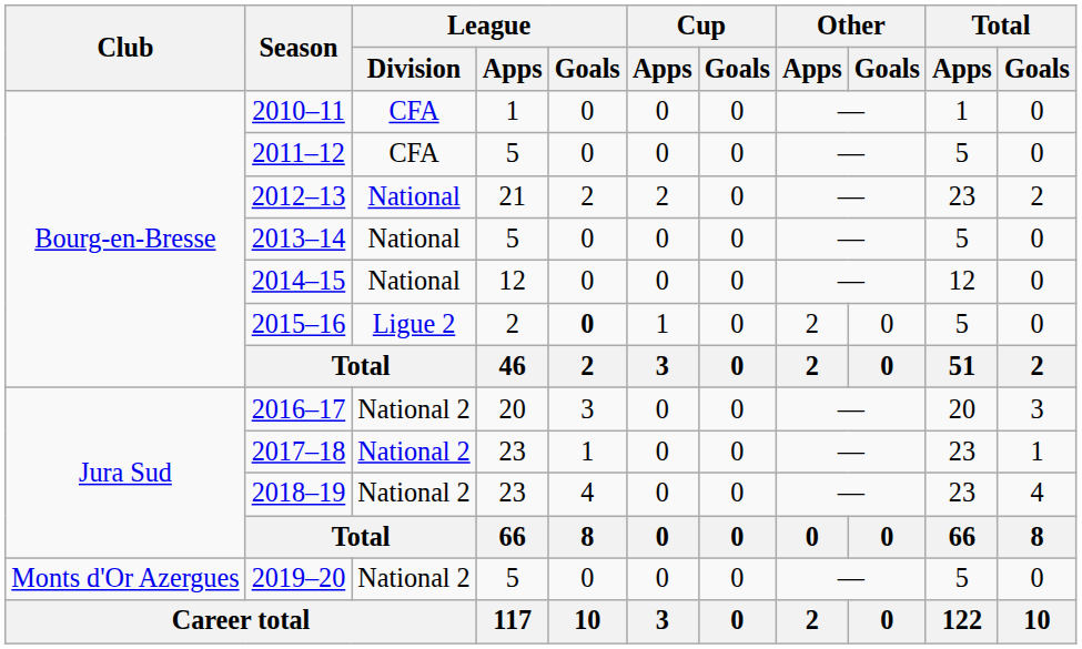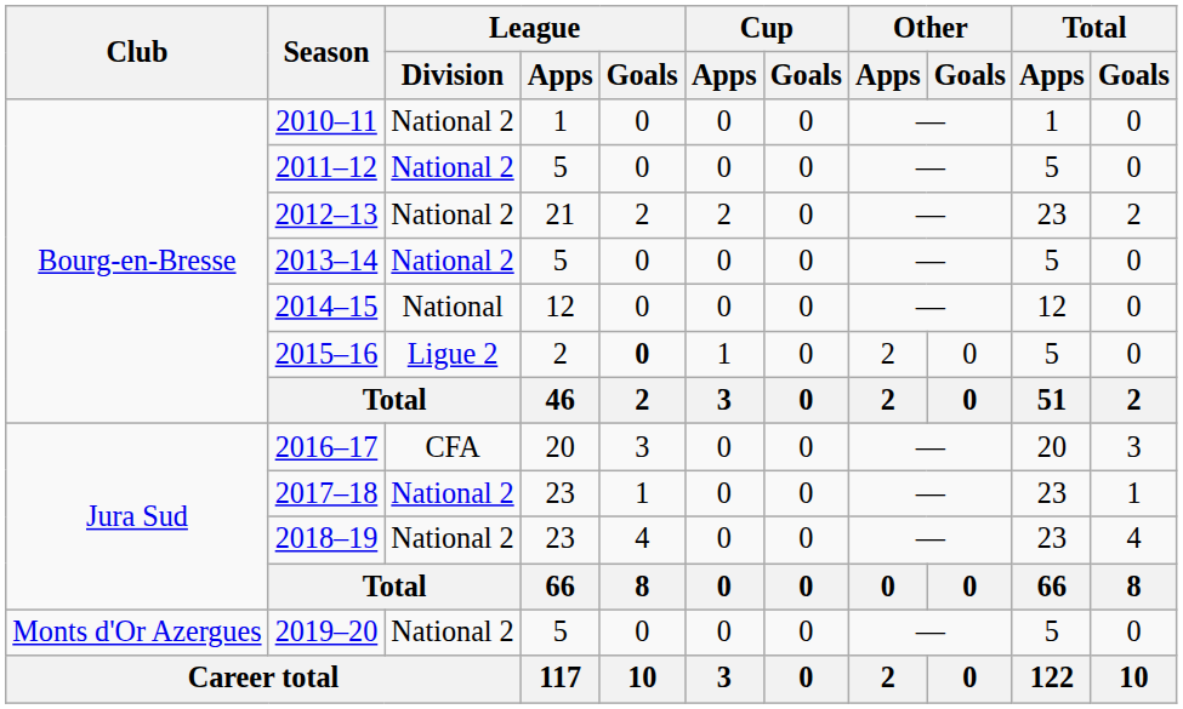 <table class="wikitable" style="text-align: center">
 <tr>
 <th rowspan="2">Club</th>
 <th rowspan="2">Season</th>
 <th colspan="3">League</th>
 <th colspan="2">Cup</th>
 <th colspan="2">Other</th>
 <th colspan="2">Total</th>
 </tr>
 <tr>
 <th>Division</th>
 <th>Apps</th>
 <th>Goals</th>
 <th>Apps</th>
 <th>Goals</th>
 <th>Apps</th>
 <th>Goals</th>
 <th>Apps</th>
 <th>Goals</th>
 </tr>
 <tr>
 <td rowspan="7"><a href='#'>Bourg-en-Bresse</a></td>
 <td><a href='#'>2010–11</a></td>
-<td><a href='#'>CFA</a></td>
+<td>National 2</td>
 <td>1</td>
 <td>0</td>
 <td>0</td>
 <td>0</td>
 <td colspan="2">—</td>
 <td>1</td>
 <td>0</td>
 </tr>
 <tr>
 <td><a href='#'>2011–12</a></td>
-<td>CFA</td>
+<td><a href='#'>National 2</a></td>
 <td>5</td>
 <td>0</td>
 <td>0</td>
 <td>0</td>
 <td colspan="2">—</td>
 <td>5</td>
 <td>0</td>
 </tr>
 <tr>
 <td><a href='#'>2012–13</a></td>
-<td><a href='#'>National</a></td>
+<td>National 2</td>
 <td>21</td>
 <td>2</td>
 <td>2</td>
 <td>0</td>
 <td colspan="2">—</td>
 <td>23</td>
 <td>2</td>
 </tr>
 <tr>
 <td><a href='#'>2013–14</a></td>
-<td>National</td>
+<td><a href='#'>National 2</a></td>
 <td>5</td>
 <td>0</td>
 <td>0</td>
 <td>0</td>
 <td colspan="2">—</td>
 <td>5</td>
 <td>0</td>
 </tr>
 <tr>
 <td><a href='#'>2014–15</a></td>
 <td>National</td>
 <td>12</td>
 <td>0</td>
 <td>0</td>
 <td>0</td>
 <td colspan="2">—</td>
 <td>12</td>
 <td>0</td>
 </tr>
 <tr>
 <td><a href='#'>2015–16</a></td>
 <td><a href='#'>Ligue 2</a></td>
 <td>2</td>
 <td><strong>0</strong></td>
 <td>1</td>
 <td>0</td>
 <td>2</td>
 <td>0</td>
 <td>5</td>
 <td>0</td>
 </tr>
 <tr>
 <th colspan="2">Total</th>
 <th>46</th>
 <th>2</th>
 <th>3</th>
 <th>0</th>
 <th>2</th>
 <th>0</th>
 <th>51</th>
 <th>2</th>
 </tr>
 <tr>
 <td rowspan="4"><a href='#'>Jura Sud</a></td>
 <td><a href='#'>2016–17</a></td>
-<td>National 2</td>
+<td>CFA</td>
 <td>20</td>
 <td>3</td>
 <td>0</td>
 <td>0</td>
 <td colspan="2">—</td>
 <td>20</td>
 <td>3</td>
 </tr>
 <tr>
 <td><a href='#'>2017–18</a></td>
 <td><a href='#'>National 2</a></td>
 <td>23</td>
 <td>1</td>
 <td>0</td>
 <td>0</td>
 <td colspan="2">—</td>
 <td>23</td>
 <td>1</td>
 </tr>
 <tr>
 <td><a href='#'>2018–19</a></td>
 <td>National 2</td>
 <td>23</td>
 <td>4</td>
 <td>0</td>
 <td>0</td>
 <td colspan="2">—</td>
 <td>23</td>
 <td>4</td>
 </tr>
 <tr>
 <th colspan="2">Total</th>
 <th>66</th>
 <th>8</th>
 <th>0</th>
 <th>0</th>
 <th>0</th>
 <th>0</th>
 <th>66</th>
 <th>8</th>
 </tr>
 <tr>
 <td><a href='#'>Monts d'Or Azergues</a></td>
 <td><a href='#'>2019–20</a></td>
 <td>National 2</td>
 <td>5</td>
 <td>0</td>
 <td>0</td>
 <td>0</td>
 <td colspan="2">—</td>
 <td>5</td>
 <td>0</td>
 </tr>
 <tr>
 <th colspan="3">Career total</th>
 <th>117</th>
 <th>10</th>
 <th>3</th>
 <th>0</th>
 <th>2</th>
 <th>0</th>
 <th>122</th>
 <th>10</th>
 </tr>
 </table>
